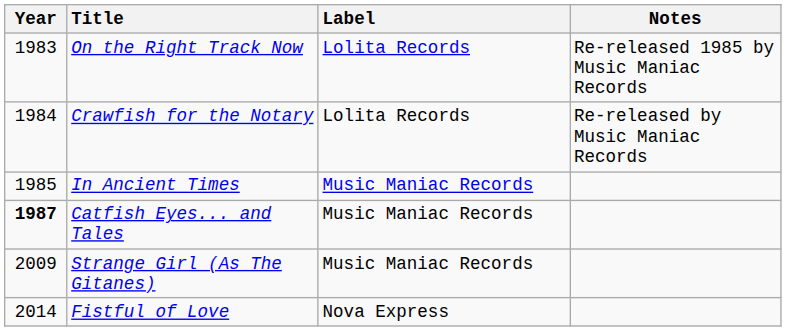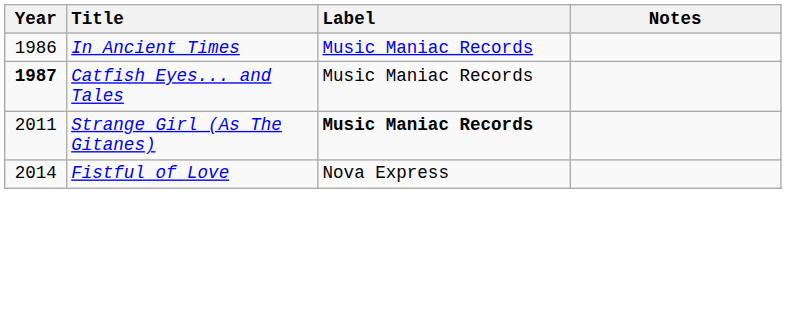 <table class="wikitable">
 <tr>
 <th style="vertical-align:top; text-align:center; width:40px;">Year</th>
 <th style="vertical-align:top; text-align:left; width:180px;">Title</th>
 <th style="vertical-align:top; text-align:left; width:180px;">Label</th>
 <th style="vertical-align:top; text-align:center; width:150px;">Notes</th>
 </tr>
 <tr>
-<td style="vertical-align:top; text-align:center; width:40px;">1983</td>
-<td style="vertical-align:top; text-align:left; width:180px;"><em><a href='#'>On the Right Track Now</a></em></td>
-<td style="vertical-align:top; text-align:left; width:180px;"><a href='#'>Lolita Records</a></td>
-<td style="width:150px;">Re-released 1985 by Music Maniac Records</td>
-</tr>
-<tr>
-<td style="vertical-align:top; text-align:center; width:40px;">1984</td>
-<td style="vertical-align:top; text-align:left; width:180px;"><em><a href='#'>Crawfish for the Notary</a></em></td>
-<td style="vertical-align:top; text-align:left; width:180px;">Lolita Records</td>
-<td style="width:150px;">Re-released by Music Maniac Records</td>
-</tr>
-<tr>
-<td style="vertical-align:top; text-align:center; width:40px;">1985</td>
+<td style="vertical-align:top; text-align:center; width:40px;">1986</td>
 <td style="vertical-align:top; text-align:left; width:180px;"><em><a href='#'>In Ancient Times</a></em></td>
 <td style="vertical-align:top; text-align:left; width:180px;"><a href='#'>Music Maniac Records</a></td>
 <td style="width:150px;"></td>
 </tr>
 <tr>
 <td style="vertical-align:top; text-align:center; width:40px;"><strong>1987</strong></td>
 <td style="vertical-align:top; text-align:left; width:180px;"><em><a href='#'>Catfish Eyes... and Tales</a></em></td>
 <td style="vertical-align:top; text-align:left; width:180px;">Music Maniac Records</td>
 <td style="width:150px;"></td>
 </tr>
 <tr>
-<td style="vertical-align:top; text-align:center; width:40px;">2009</td>
+<td style="vertical-align:top; text-align:center; width:40px;">2011</td>
 <td style="vertical-align:top; text-align:left; width:180px;"><em><a href='#'>Strange Girl (As The Gitanes)</a></em></td>
-<td style="vertical-align:top; text-align:left; width:180px;">Music Maniac Records</td>
+<td style="vertical-align:top; text-align:left; width:180px;"><strong>Music Maniac Records</strong></td>
 <td style="width:150px;"></td>
 </tr>
 <tr>
 <td style="vertical-align:top; text-align:center; width:40px;">2014</td>
 <td style="vertical-align:top; text-align:left; width:180px;"><em><a href='#'>Fistful of Love</a></em></td>
 <td style="vertical-align:top; text-align:left; width:180px;">Nova Express</td>
 <td style="width:150px;"></td>
 </tr>
 </table>
